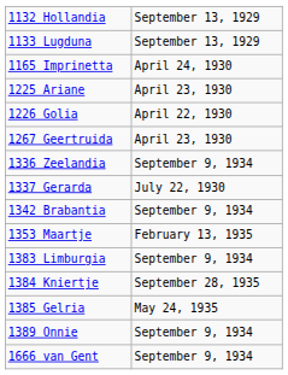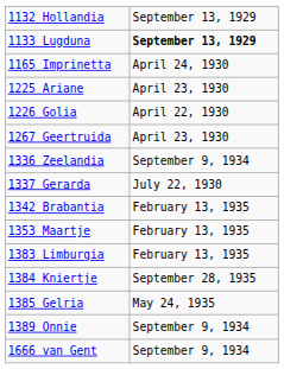 <table class="wikitable" style="font-size: 89%; float: left; width: 24em; margin-right: 1em; line-height: 1.6em !important;">
 <tr>
 <td><a href='#'>1132 Hollandia</a></td>
 <td>September 13, 1929</td>
 </tr>
 <tr>
 <td><a href='#'>1133 Lugduna</a></td>
-<td>September 13, 1929</td>
+<td><strong>September 13, 1929</strong></td>
 </tr>
 <tr>
 <td><a href='#'>1165 Imprinetta</a></td>
 <td>April 24, 1930</td>
 </tr>
 <tr>
 <td><a href='#'>1225 Ariane</a></td>
 <td>April 23, 1930</td>
 </tr>
 <tr>
 <td><a href='#'>1226 Golia</a></td>
 <td>April 22, 1930</td>
 </tr>
 <tr>
 <td><a href='#'>1267 Geertruida</a></td>
 <td>April 23, 1930</td>
 </tr>
 <tr>
 <td><a href='#'>1336 Zeelandia</a></td>
 <td>September 9, 1934</td>
 </tr>
 <tr>
 <td><a href='#'>1337 Gerarda</a></td>
 <td>July 22, 1930</td>
 </tr>
 <tr>
 <td><a href='#'>1342 Brabantia</a></td>
-<td>September 9, 1934</td>
+<td>February 13, 1935</td>
 </tr>
 <tr>
 <td><a href='#'>1353 Maartje</a></td>
 <td>February 13, 1935</td>
 </tr>
 <tr>
 <td><a href='#'>1383 Limburgia</a></td>
-<td>September 9, 1934</td>
+<td>February 13, 1935</td>
 </tr>
 <tr>
 <td><a href='#'>1384 Kniertje</a></td>
 <td>September 28, 1935</td>
 </tr>
 <tr>
 <td><a href='#'>1385 Gelria</a></td>
 <td>May 24, 1935</td>
 </tr>
 <tr>
 <td><a href='#'>1389 Onnie</a></td>
 <td>September 9, 1934</td>
 </tr>
 <tr>
 <td><a href='#'>1666 van Gent</a></td>
 <td>September 9, 1934</td>
 </tr>
 </table>
